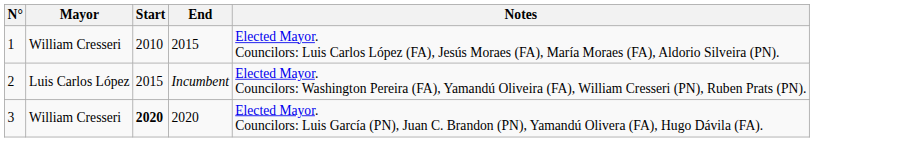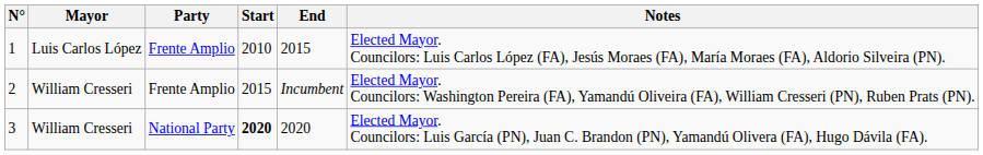 <table class=wikitable>
 <tr>
 <th>N°</th>
 <th>Mayor</th>
+<th>Party</th>
 <th>Start</th>
 <th>End</th>
 <th>Notes</th>
 </tr>
 <tr>
 <td>1</td>
-<td>William Cresseri</td>
+<td>Luis Carlos López</td>
+<td><a href='#'>Frente Amplio</a></td>
 <td>2010</td>
 <td>2015</td>
 <td><a href='#'>Elected Mayor</a>.<br>Councilors: Luis Carlos López (FA), Jesús Moraes (FA), María Moraes (FA), Aldorio Silveira (PN).</td>
 </tr>
 <tr>
 <td>2</td>
-<td>Luis Carlos López</td>
+<td>William Cresseri</td>
+<td>Frente Amplio</td>
 <td>2015</td>
 <td><em>Incumbent</em></td>
 <td><a href='#'>Elected Mayor</a>.<br>Councilors: Washington Pereira (FA), Yamandú Oliveira (FA), William Cresseri (PN), Ruben Prats (PN).</td>
 </tr>
 <tr>
 <td>3</td>
 <td>William Cresseri</td>
+<td><a href='#'>National Party</a></td>
 <td><strong>2020</strong></td>
 <td>2020</td>
 <td><a href='#'>Elected Mayor</a>.<br>Councilors: Luis García (PN), Juan C. Brandon (PN), Yamandú Olivera (FA), Hugo Dávila (FA).</td>
 </tr>
 </table>
